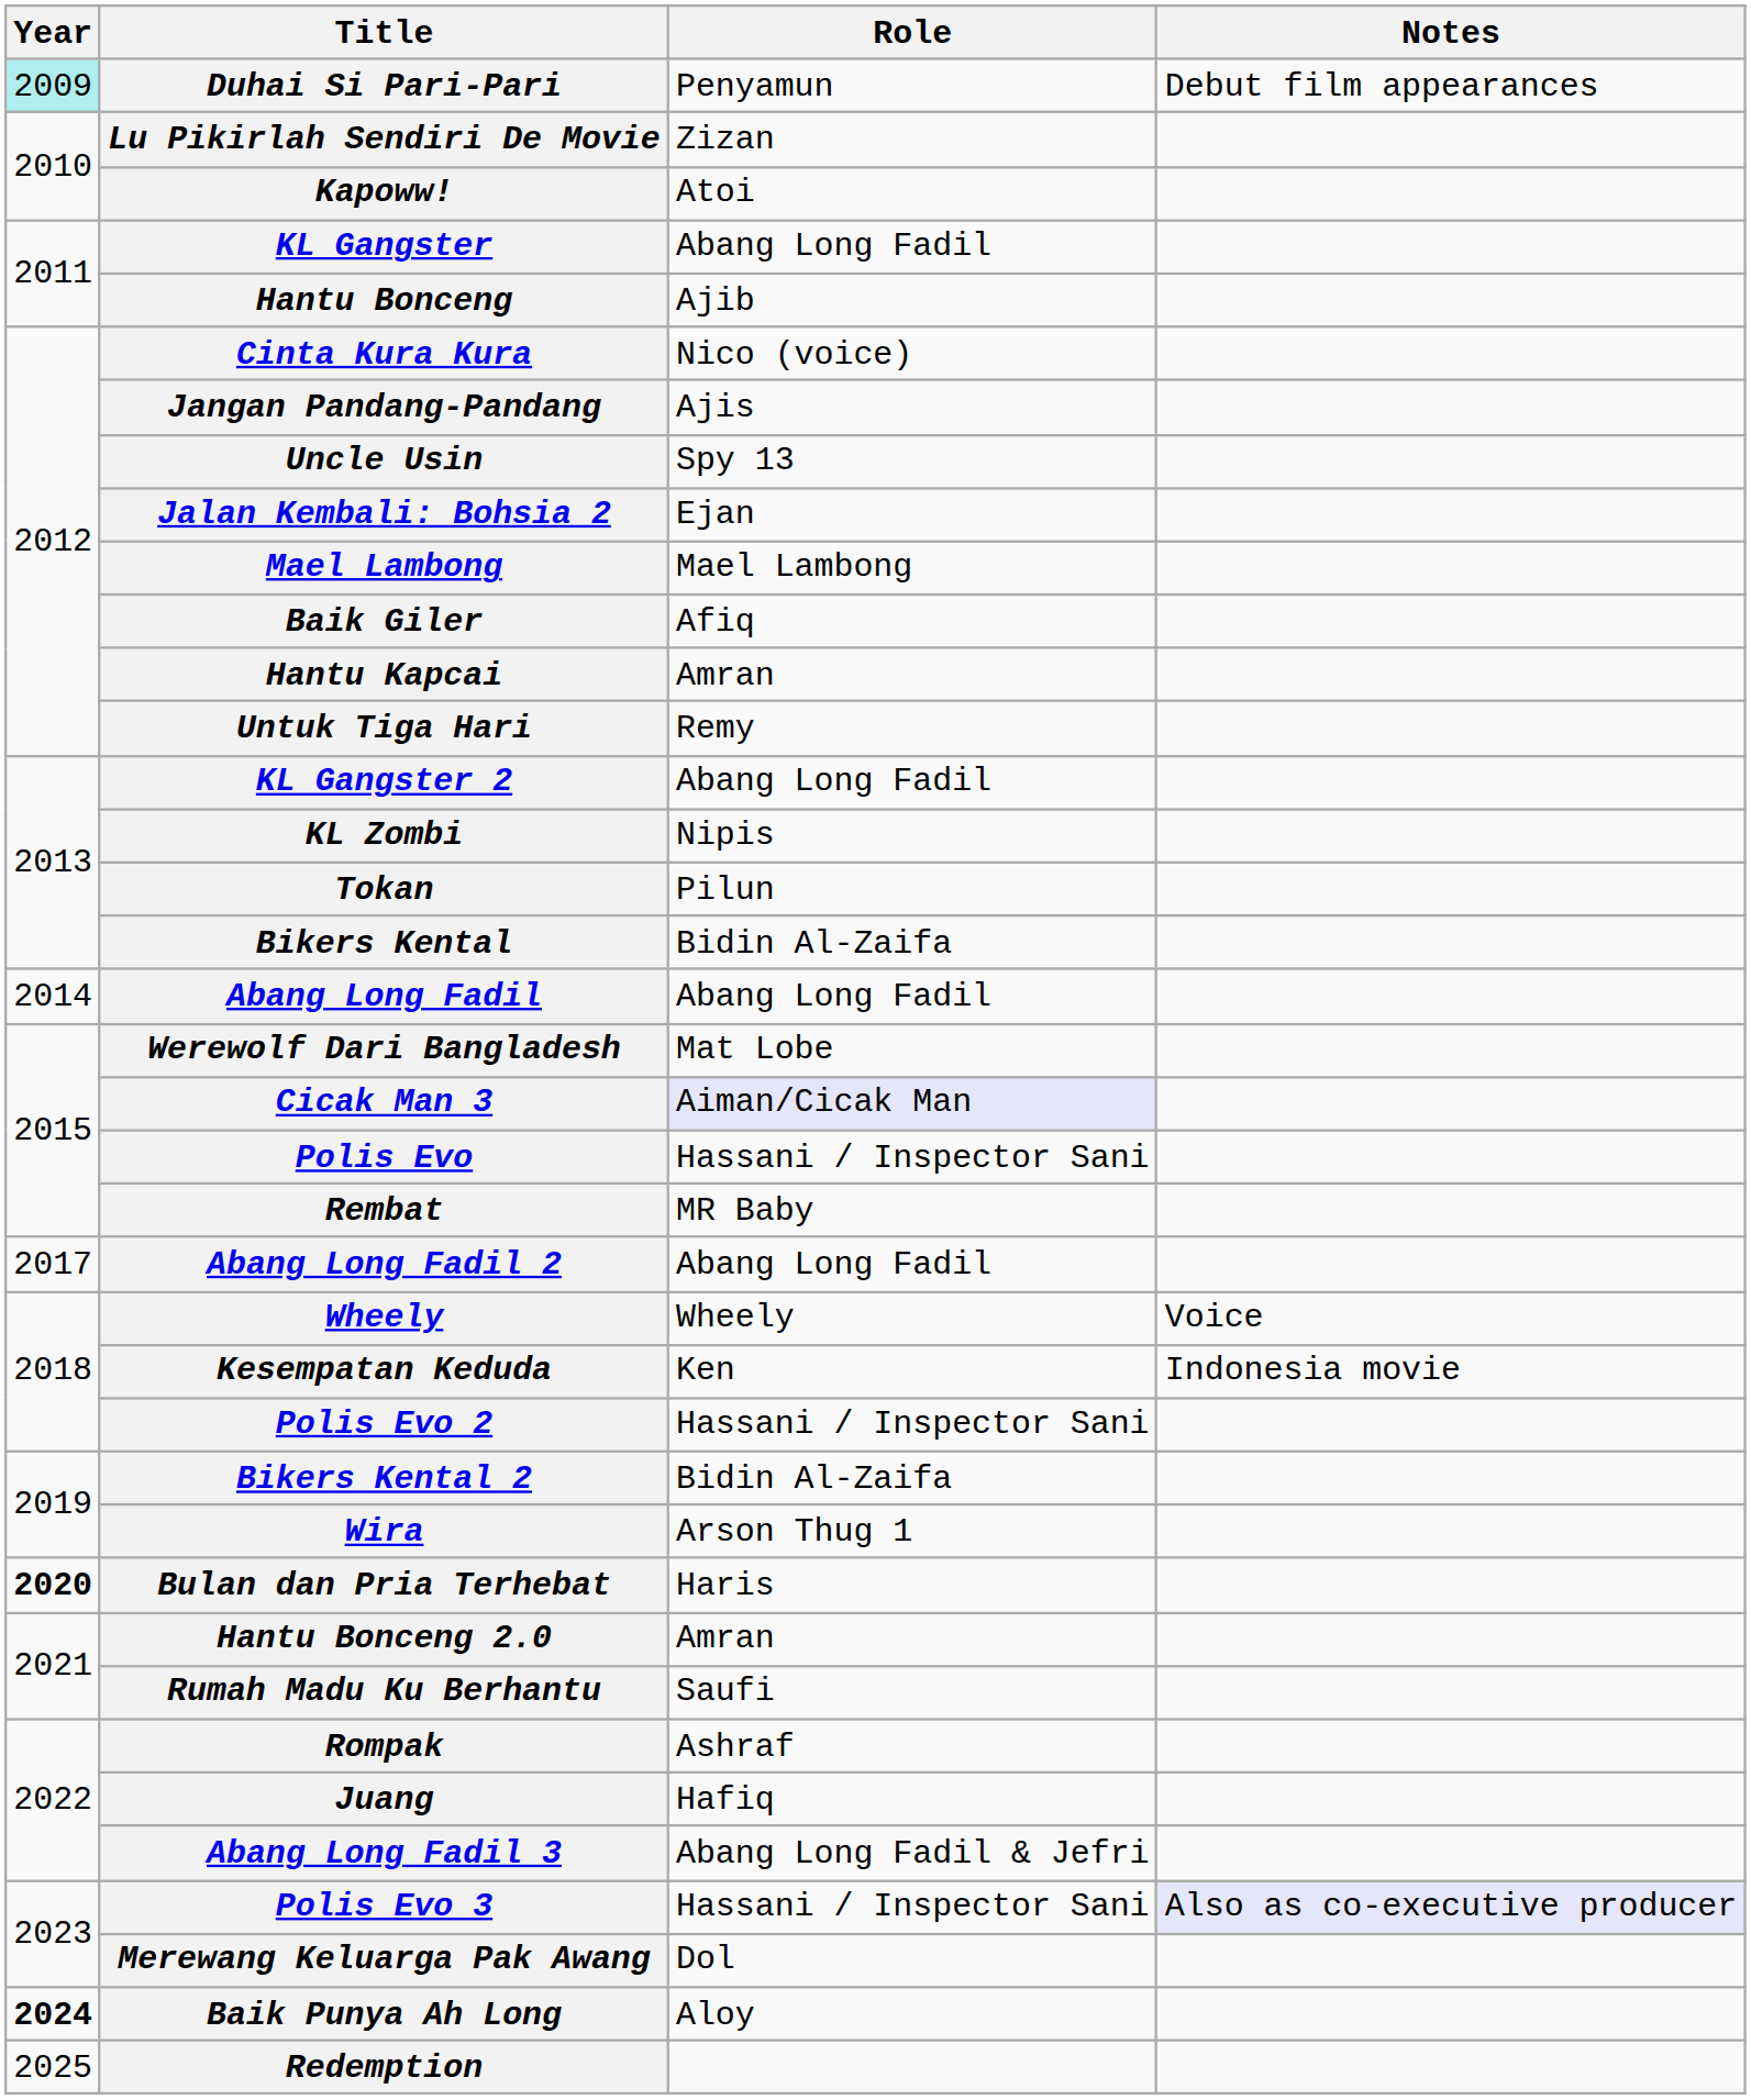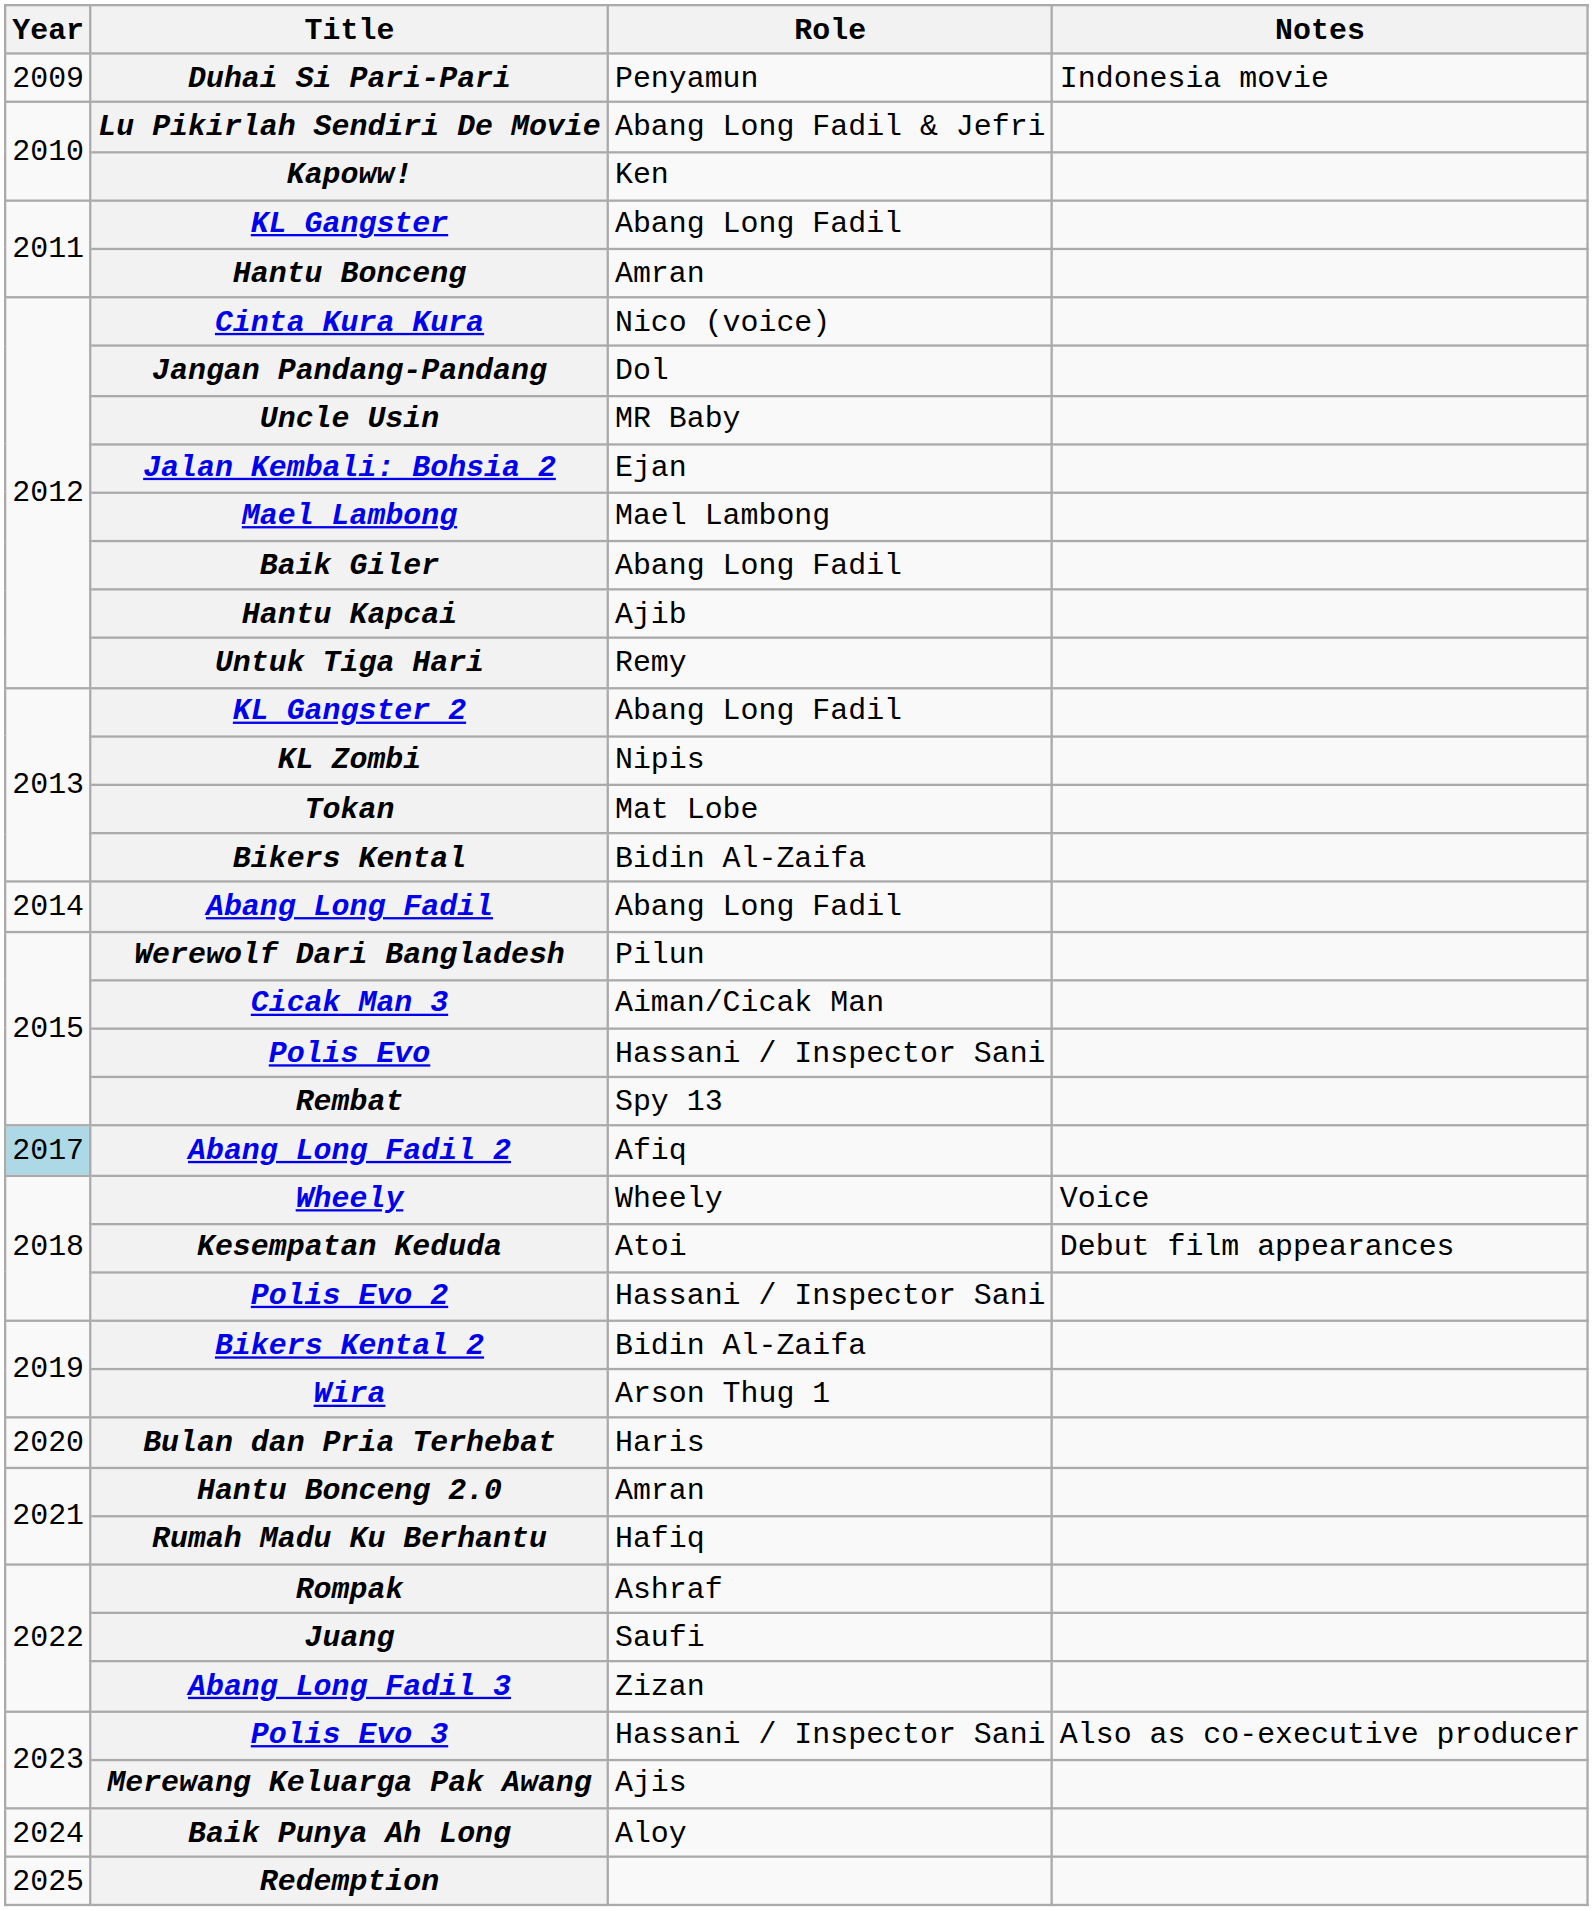 <table class="wikitable">
 <tr>
 <th>Year</th>
 <th>Title</th>
 <th>Role</th>
 <th>Notes</th>
 </tr>
 <tr>
-<td style="background: paleturquoise;">2009</td>
+<td>2009</td>
 <th><em>Duhai Si Pari-Pari</em></th>
 <td>Penyamun</td>
-<td>Debut film appearances</td>
+<td>Indonesia movie</td>
 </tr>
 <tr>
 <td rowspan="2">2010</td>
 <th><em>Lu Pikirlah Sendiri De Movie</em></th>
-<td>Zizan</td>
+<td>Abang Long Fadil & Jefri</td>
 <td></td>
 </tr>
 <tr>
 <th><em>Kapoww!</em></th>
-<td>Atoi</td>
+<td>Ken</td>
 <td></td>
 </tr>
 <tr>
 <td rowspan="2">2011</td>
 <th><em><a href='#'>KL Gangster</a></em></th>
 <td>Abang Long Fadil</td>
 <td></td>
 </tr>
 <tr>
 <th><em>Hantu Bonceng</em></th>
-<td>Ajib</td>
+<td>Amran</td>
 <td></td>
 </tr>
 <tr>
 <td rowspan="8">2012</td>
 <th><em><a href='#'>Cinta Kura Kura</a></em></th>
 <td>Nico (voice)</td>
 <td></td>
 </tr>
 <tr>
 <th><em>Jangan Pandang-Pandang</em></th>
-<td>Ajis</td>
+<td>Dol</td>
 <td></td>
 </tr>
 <tr>
 <th><em>Uncle Usin</em></th>
-<td>Spy 13</td>
+<td>MR Baby</td>
 <td></td>
 </tr>
 <tr>
 <th><em><a href='#'>Jalan Kembali: Bohsia 2</a></em></th>
 <td>Ejan</td>
 <td></td>
 </tr>
 <tr>
 <th><em><a href='#'>Mael Lambong</a></em></th>
 <td>Mael Lambong</td>
 <td></td>
 </tr>
 <tr>
 <th><em>Baik Giler</em></th>
-<td>Afiq</td>
+<td>Abang Long Fadil</td>
 <td></td>
 </tr>
 <tr>
 <th><em>Hantu Kapcai</em></th>
-<td>Amran</td>
+<td>Ajib</td>
 <td></td>
 </tr>
 <tr>
 <th><em>Untuk Tiga Hari</em></th>
 <td>Remy</td>
 <td></td>
 </tr>
 <tr>
 <td rowspan="4">2013</td>
 <th><em><a href='#'>KL Gangster 2</a></em></th>
 <td>Abang Long Fadil</td>
 <td></td>
 </tr>
 <tr>
 <th><em>KL Zombi</em></th>
 <td>Nipis</td>
 <td></td>
 </tr>
 <tr>
 <th><em>Tokan</em></th>
-<td>Pilun</td>
+<td>Mat Lobe</td>
 <td></td>
 </tr>
 <tr>
 <th><em>Bikers Kental</em></th>
 <td>Bidin Al-Zaifa</td>
 <td></td>
 </tr>
 <tr>
 <td>2014</td>
 <th><em><a href='#'>Abang Long Fadil</a></em></th>
 <td>Abang Long Fadil</td>
 <td></td>
 </tr>
 <tr>
 <td rowspan="4">2015</td>
 <th><em>Werewolf Dari Bangladesh</em></th>
-<td>Mat Lobe</td>
+<td>Pilun</td>
 <td></td>
 </tr>
 <tr>
 <th><em><a href='#'>Cicak Man 3</a></em></th>
-<td style="background: lavender;">Aiman/Cicak Man</td>
+<td>Aiman/Cicak Man</td>
 <td></td>
 </tr>
 <tr>
 <th><em><a href='#'>Polis Evo</a></em></th>
 <td>Hassani / Inspector Sani</td>
 <td></td>
 </tr>
 <tr>
 <th><em>Rembat</em></th>
-<td>MR Baby</td>
+<td>Spy 13</td>
 <td></td>
 </tr>
 <tr>
-<td>2017</td>
+<td style="background: lightblue;">2017</td>
 <th><em><a href='#'>Abang Long Fadil 2</a></em></th>
-<td>Abang Long Fadil</td>
+<td>Afiq</td>
 <td></td>
 </tr>
 <tr>
 <td rowspan="3">2018</td>
 <th><em><a href='#'>Wheely</a></em></th>
 <td>Wheely</td>
 <td>Voice</td>
 </tr>
 <tr>
 <th><em>Kesempatan Keduda</em></th>
-<td>Ken</td>
-<td>Indonesia movie</td>
+<td>Atoi</td>
+<td>Debut film appearances</td>
 </tr>
 <tr>
 <th><em><a href='#'>Polis Evo 2</a></em></th>
 <td>Hassani / Inspector Sani</td>
 <td></td>
 </tr>
 <tr>
 <td rowspan="2">2019</td>
 <th><em><a href='#'>Bikers Kental 2</a></em></th>
 <td>Bidin Al-Zaifa</td>
 <td></td>
 </tr>
 <tr>
 <th><em><a href='#'>Wira</a></em></th>
 <td>Arson Thug 1</td>
 <td></td>
 </tr>
 <tr>
-<td><strong>2020</strong></td>
+<td>2020</td>
 <th><em>Bulan dan Pria Terhebat</em></th>
 <td>Haris</td>
 <td></td>
 </tr>
 <tr>
 <td rowspan="2">2021</td>
 <th><em>Hantu Bonceng 2.0</em></th>
 <td>Amran</td>
 <td></td>
 </tr>
 <tr>
 <th><em>Rumah Madu Ku Berhantu</em></th>
-<td>Saufi</td>
+<td>Hafiq</td>
 <td></td>
 </tr>
 <tr>
 <td rowspan="3">2022</td>
 <th><em>Rompak</em></th>
 <td>Ashraf</td>
 <td></td>
 </tr>
 <tr>
 <th><em>Juang</em></th>
-<td>Hafiq</td>
+<td>Saufi</td>
 <td></td>
 </tr>
 <tr>
 <th><em><a href='#'>Abang Long Fadil 3</a></em></th>
-<td>Abang Long Fadil & Jefri</td>
+<td>Zizan</td>
 <td></td>
 </tr>
 <tr>
 <td rowspan="2">2023</td>
 <th><em><a href='#'>Polis Evo 3</a></em></th>
 <td>Hassani / Inspector Sani</td>
-<td style="background: lavender;">Also as co-executive producer</td>
+<td>Also as co-executive producer</td>
 </tr>
 <tr>
 <th><em>Merewang Keluarga Pak Awang</em></th>
-<td>Dol</td>
+<td>Ajis</td>
 <td></td>
 </tr>
 <tr>
-<td><strong>2024</strong></td>
+<td>2024</td>
 <th><em>Baik Punya Ah Long</em></th>
 <td>Aloy</td>
 <td></td>
 </tr>
 <tr>
 <td>2025</td>
 <th><em>Redemption</em></th>
 <td></td>
 <td></td>
 </tr>
 </table>
